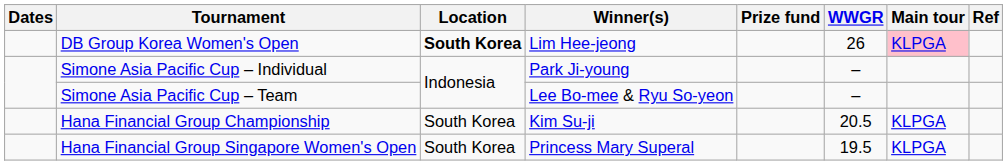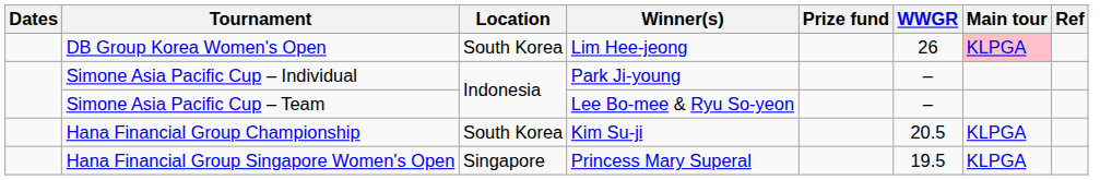 <table class="wikitable" style="font-size:95%;">
 <tr>
 <th>Dates</th>
 <th>Tournament</th>
 <th>Location</th>
 <th>Winner(s)</th>
 <th>Prize fund</th>
 <th><a href='#'>WWGR</a></th>
 <th>Main tour</th>
 <th>Ref</th>
 </tr>
 <tr>
 <td></td>
 <td><a href='#'>DB Group Korea Women's Open</a></td>
-<td><strong>South Korea</strong></td>
+<td>South Korea</td>
 <td> <a href='#'>Lim Hee-jeong</a></td>
 <td align=right></td>
 <td align=center>26</td>
 <td style="background: pink;"><a href='#'>KLPGA</a></td>
 <td></td>
 </tr>
 <tr>
 <td rowspan=2></td>
 <td><a href='#'>Simone Asia Pacific Cup</a> – Individual</td>
 <td rowspan=2>Indonesia</td>
 <td> <a href='#'>Park Ji-young</a></td>
 <td align=right></td>
 <td align=center>–</td>
 <td></td>
 <td></td>
 </tr>
 <tr>
 <td><a href='#'>Simone Asia Pacific Cup</a> – Team</td>
 <td> <a href='#'>Lee Bo-mee</a> & <a href='#'>Ryu So-yeon</a></td>
 <td align=right></td>
 <td align=center>–</td>
 <td></td>
 <td></td>
 </tr>
 <tr>
 <td></td>
 <td><a href='#'>Hana Financial Group Championship</a></td>
 <td>South Korea</td>
 <td> <a href='#'>Kim Su-ji</a></td>
 <td align=right></td>
 <td align=center>20.5</td>
 <td><a href='#'>KLPGA</a></td>
 <td></td>
 </tr>
 <tr>
 <td></td>
 <td><a href='#'>Hana Financial Group Singapore Women's Open</a></td>
-<td>South Korea</td>
+<td>Singapore</td>
 <td> <a href='#'>Princess Mary Superal</a></td>
 <td align=right></td>
 <td align=center>19.5</td>
 <td><a href='#'>KLPGA</a></td>
 <td></td>
 </tr>
 </table>
